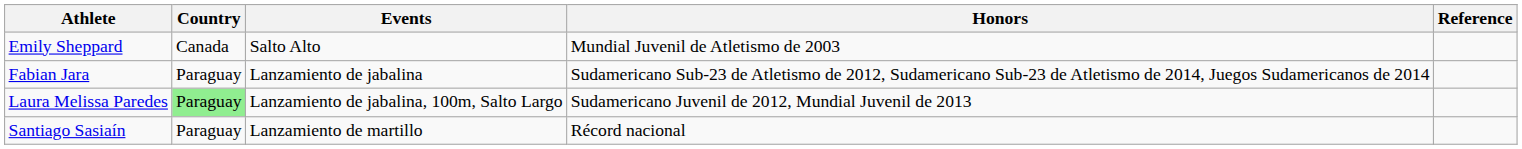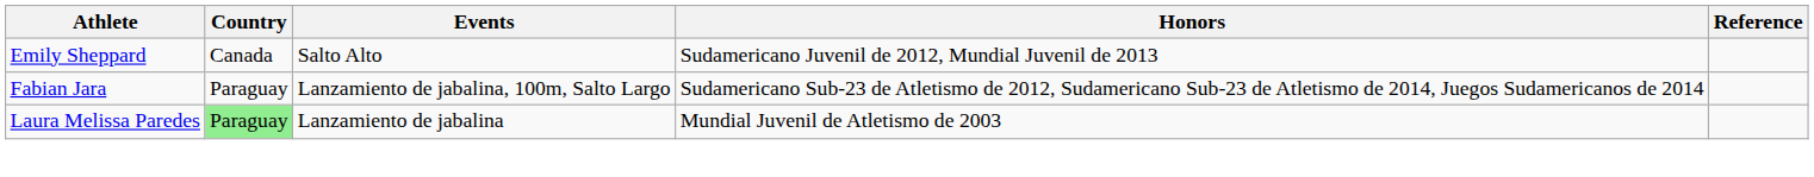 <table class="wikitable">
 <tr>
 <th>Athlete</th>
 <th>Country</th>
 <th>Events</th>
 <th>Honors</th>
 <th>Reference</th>
 </tr>
 <tr>
 <td><a href='#'>Emily Sheppard</a></td>
 <td> Canada</td>
 <td>Salto Alto</td>
-<td>Mundial Juvenil de Atletismo de 2003</td>
+<td>Sudamericano Juvenil de 2012, Mundial Juvenil de 2013</td>
 <td></td>
 </tr>
 <tr>
 <td><a href='#'>Fabian Jara</a></td>
 <td> Paraguay</td>
-<td>Lanzamiento de jabalina</td>
+<td>Lanzamiento de jabalina, 100m, Salto Largo</td>
 <td>Sudamericano Sub-23 de Atletismo de 2012, Sudamericano Sub-23 de Atletismo de 2014, Juegos Sudamericanos de 2014</td>
 <td></td>
 </tr>
 <tr>
 <td><a href='#'>Laura Melissa Paredes</a></td>
 <td style="background: lightgreen;"> Paraguay</td>
-<td>Lanzamiento de jabalina, 100m, Salto Largo</td>
-<td>Sudamericano Juvenil de 2012, Mundial Juvenil de 2013</td>
-<td></td>
-</tr>
-<tr>
-<td><a href='#'>Santiago Sasiaín</a></td>
-<td> Paraguay</td>
-<td>Lanzamiento de martillo</td>
-<td>Récord nacional</td>
+<td>Lanzamiento de jabalina</td>
+<td>Mundial Juvenil de Atletismo de 2003</td>
 <td></td>
 </tr>
 </table>
